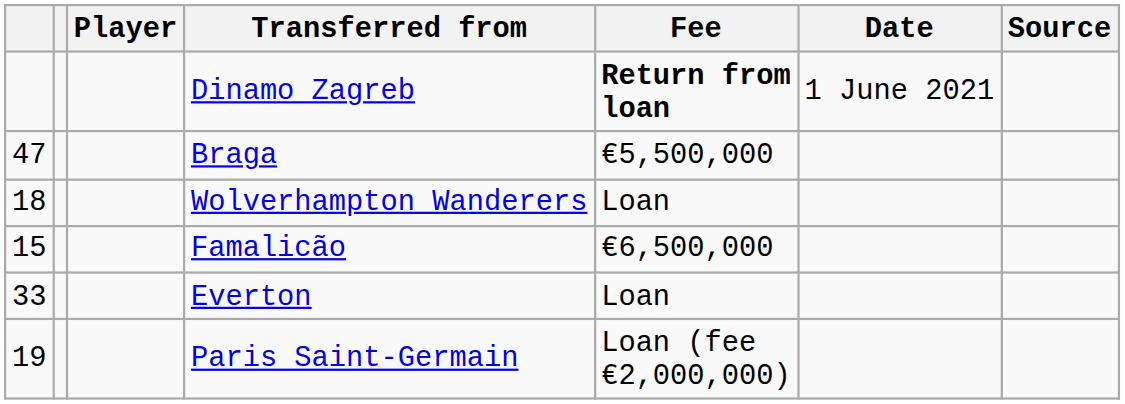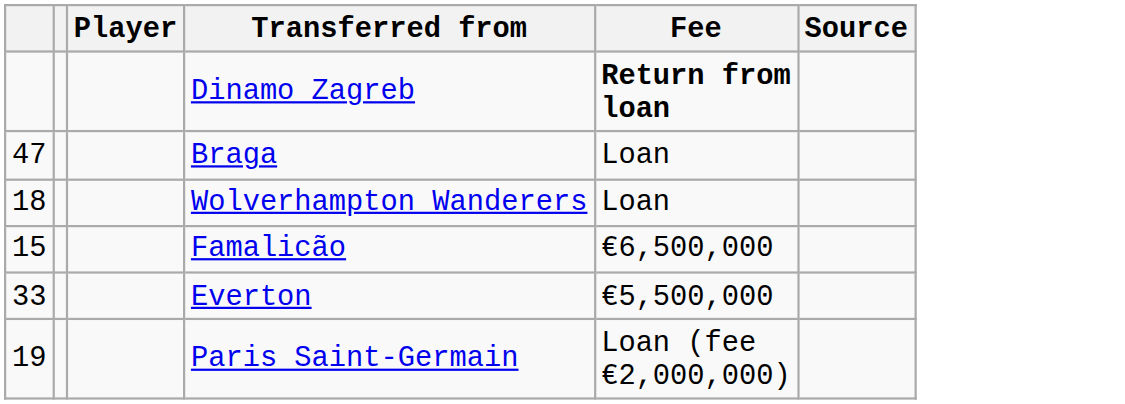 <table class="wikitable plainrowheaders sortable">
 <tr>
 <th></th>
 <th></th>
 <th scope=col><strong>Player</strong></th>
 <th><strong>Transferred from</strong></th>
 <th !scope=col; style="width: 65px;"><strong>Fee</strong></th>
-<th scope=col><strong>Date</strong></th>
 <th scope=col><strong>Source</strong></th>
 </tr>
 <tr>
 <td align=center></td>
 <td align=center></td>
 <td></td>
 <td> <a href='#'>Dinamo Zagreb</a></td>
 <td><strong>Return from loan</strong></td>
-<td>1 June 2021</td>
 <td></td>
 </tr>
 <tr>
 <td align=center>47</td>
 <td align=center></td>
 <td></td>
 <td> <a href='#'>Braga</a></td>
-<td>€5,500,000</td>
-<td></td>
+<td>Loan</td>
 <td></td>
 </tr>
 <tr>
 <td align=center>18</td>
 <td align=center></td>
 <td></td>
 <td> <a href='#'>Wolverhampton Wanderers</a></td>
 <td>Loan</td>
 <td></td>
-<td></td>
 </tr>
 <tr>
 <td align=center>15</td>
 <td align=center></td>
 <td></td>
 <td> <a href='#'>Famalicão</a></td>
 <td>€6,500,000</td>
 <td></td>
-<td></td>
 </tr>
 <tr>
 <td align=center>33</td>
 <td align=center></td>
 <td></td>
 <td> <a href='#'>Everton</a></td>
-<td>Loan</td>
-<td></td>
+<td>€5,500,000</td>
 <td></td>
 </tr>
 <tr>
 <td align=center>19</td>
 <td align=center></td>
 <td></td>
 <td> <a href='#'>Paris Saint-Germain</a></td>
 <td>Loan (fee €2,000,000)</td>
 <td></td>
-<td></td>
 </tr>
 </table>
